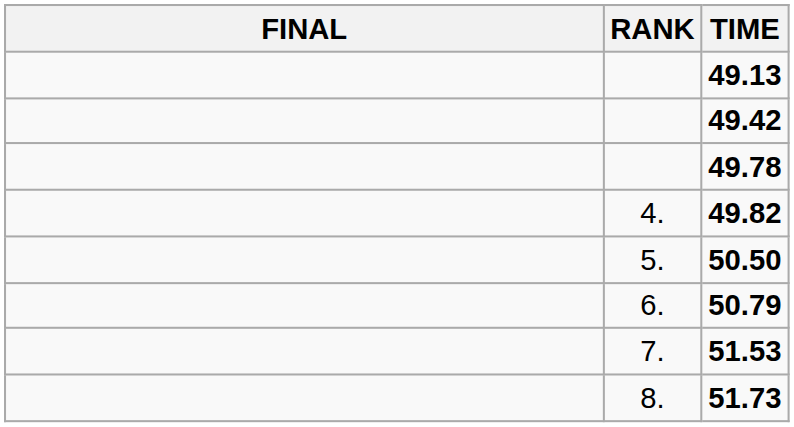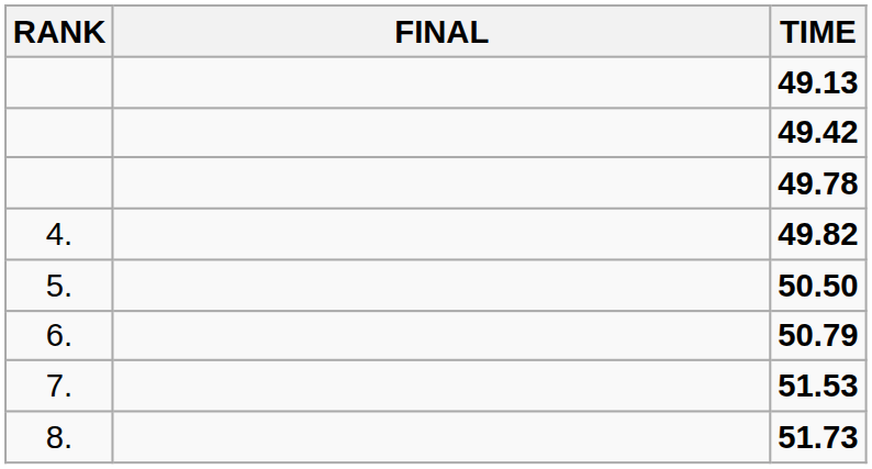 <table class="wikitable" style="border-collapse: collapse; font-size: 90%;">
 <tr>
+<th>RANK</th>
 <th align="left" style="width: 20em">FINAL</th>
-<th>RANK</th>
 <th>TIME</th>
 </tr>
 <tr>
+<td align="center"></td>
 <td></td>
-<td align="center"></td>
 <td align="center"><strong>49.13</strong></td>
 </tr>
 <tr>
+<td align="center"></td>
 <td></td>
-<td align="center"></td>
 <td align="center"><strong>49.42</strong></td>
 </tr>
 <tr>
+<td align="center"></td>
 <td></td>
-<td align="center"></td>
 <td align="center"><strong>49.78</strong></td>
 </tr>
 <tr>
+<td align="center">4.</td>
 <td></td>
-<td align="center">4.</td>
 <td align="center"><strong>49.82</strong></td>
 </tr>
 <tr>
+<td align="center">5.</td>
 <td></td>
-<td align="center">5.</td>
 <td align="center"><strong>50.50</strong></td>
 </tr>
 <tr>
+<td align="center">6.</td>
 <td></td>
-<td align="center">6.</td>
 <td align="center"><strong>50.79</strong></td>
 </tr>
 <tr>
+<td align="center">7.</td>
 <td></td>
-<td align="center">7.</td>
 <td align="center"><strong>51.53</strong></td>
 </tr>
 <tr>
+<td align="center">8.</td>
 <td></td>
-<td align="center">8.</td>
 <td align="center"><strong>51.73</strong></td>
 </tr>
 </table>
